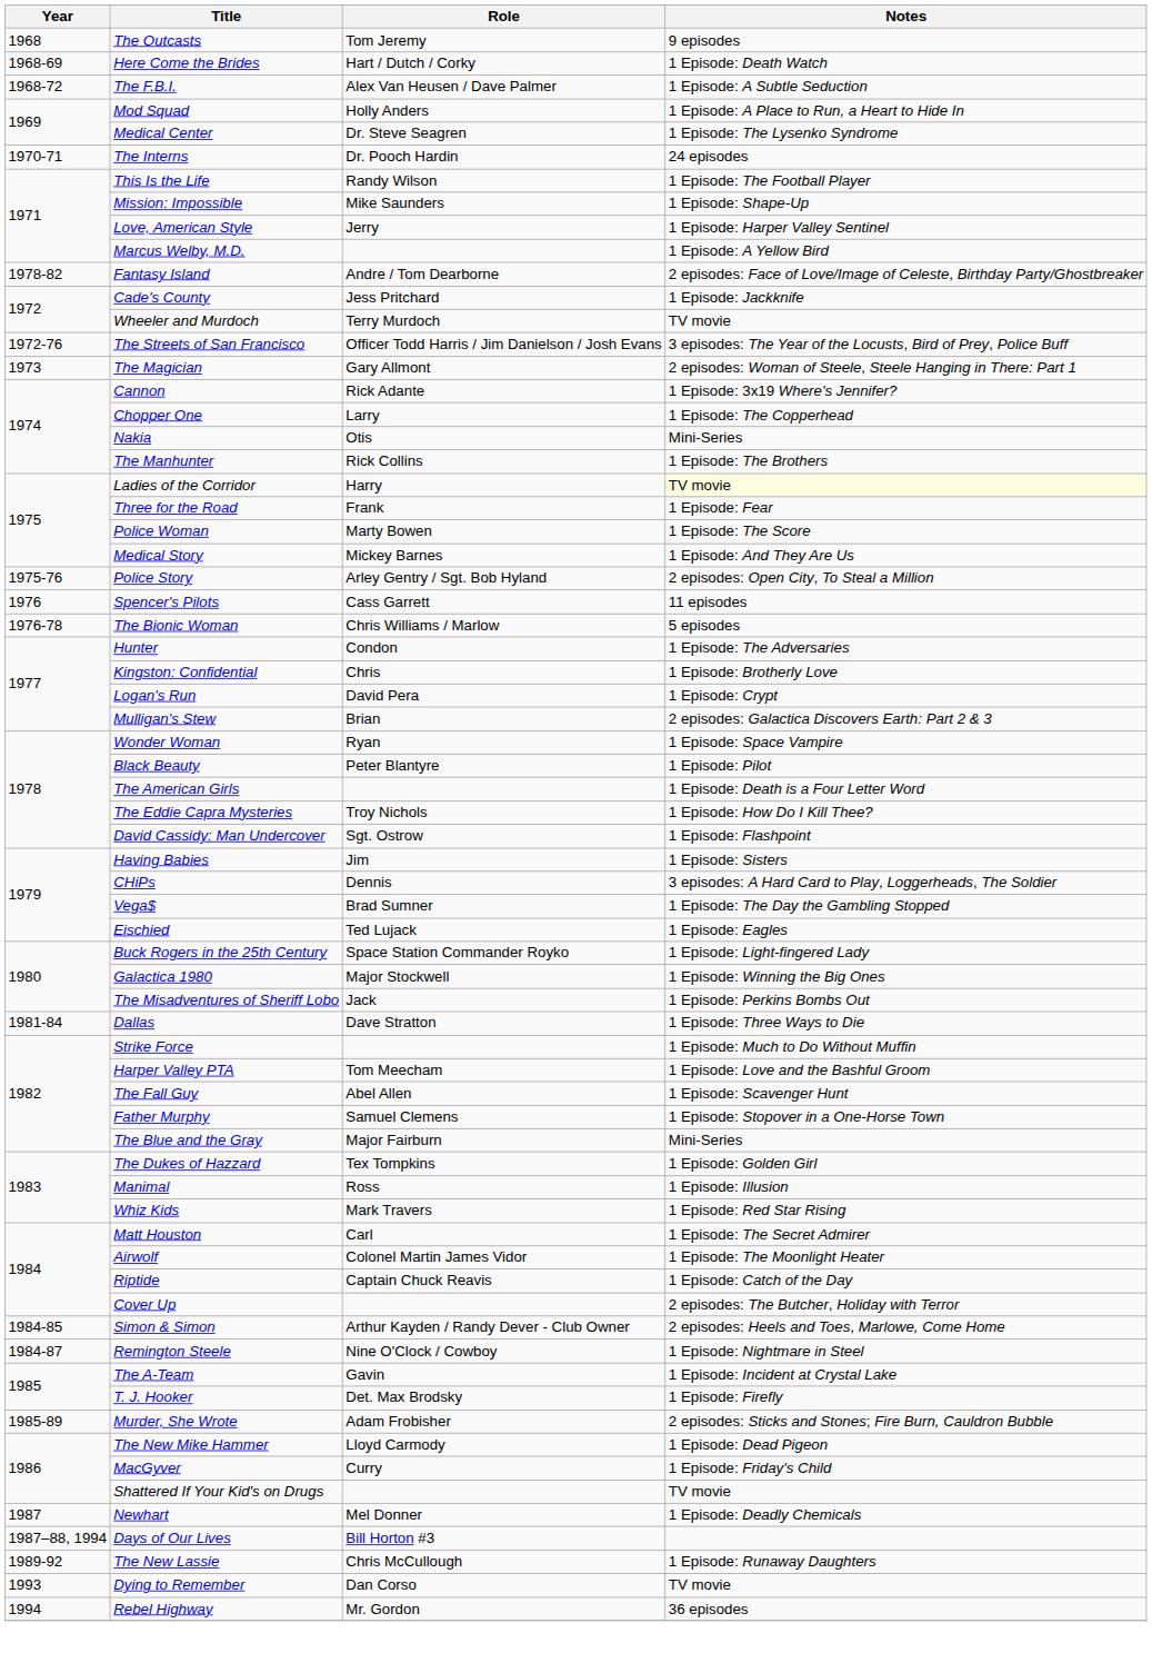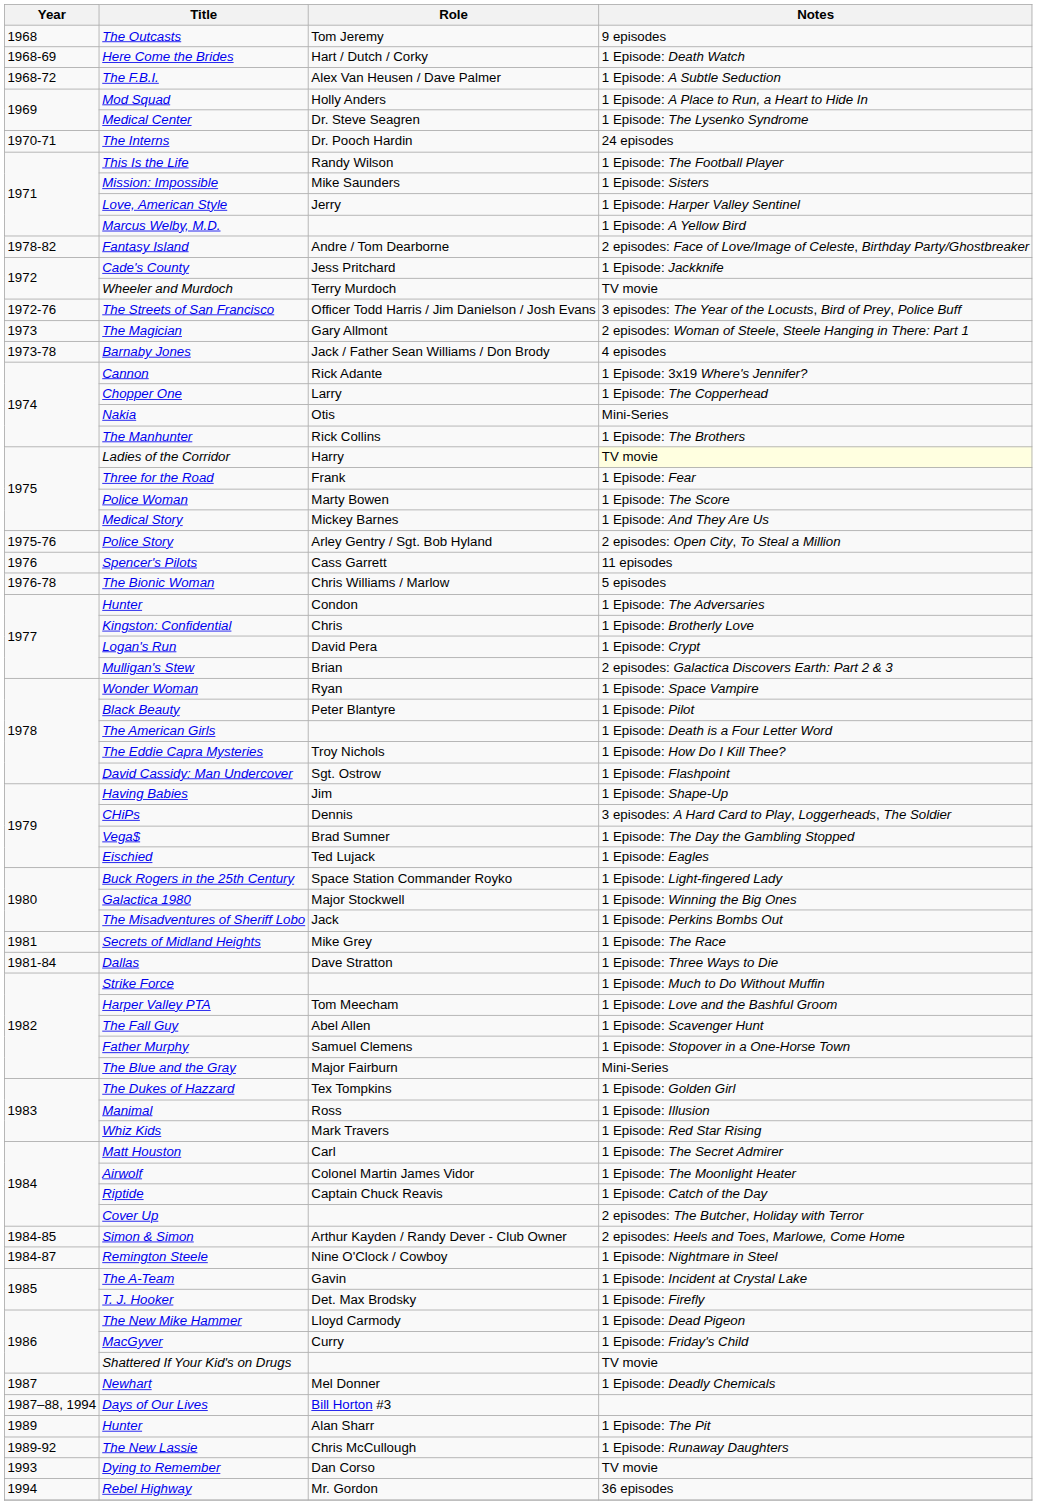 <table class="wikitable sortable">
 <tr>
 <th>Year</th>
 <th>Title</th>
 <th>Role</th>
 <th class="unsortable">Notes</th>
 </tr>
 <tr>
 <td>1968</td>
 <td><em><a href='#'>The Outcasts</a></em></td>
 <td>Tom Jeremy</td>
 <td>9 episodes</td>
 </tr>
 <tr>
 <td>1968-69</td>
 <td><em><a href='#'>Here Come the Brides</a></em></td>
 <td>Hart / Dutch / Corky</td>
 <td>1 Episode: <em>Death Watch</em></td>
 </tr>
 <tr>
 <td>1968-72</td>
 <td><em><a href='#'>The F.B.I.</a></em></td>
 <td>Alex Van Heusen / Dave Palmer</td>
 <td>1 Episode: <em>A Subtle Seduction</em></td>
 </tr>
 <tr>
 <td rowspan="2">1969</td>
 <td><em><a href='#'>Mod Squad</a></em></td>
 <td>Holly Anders</td>
 <td>1 Episode: <em>A Place to Run, a Heart to Hide In</em></td>
 </tr>
 <tr>
 <td><em><a href='#'>Medical Center</a></em></td>
 <td>Dr. Steve Seagren</td>
 <td>1 Episode: <em>The Lysenko Syndrome</em></td>
 </tr>
 <tr>
 <td>1970-71</td>
 <td><em><a href='#'>The Interns</a></em></td>
 <td>Dr. Pooch Hardin</td>
 <td>24 episodes</td>
 </tr>
 <tr>
 <td rowspan="4">1971</td>
 <td><em><a href='#'>This Is the Life</a></em></td>
 <td>Randy Wilson</td>
 <td>1 Episode: <em>The Football Player</em></td>
 </tr>
 <tr>
 <td><em><a href='#'>Mission: Impossible</a></em></td>
 <td>Mike Saunders</td>
-<td>1 Episode: <em>Shape-Up</em></td>
+<td>1 Episode: <em>Sisters</em></td>
 </tr>
 <tr>
 <td><em><a href='#'>Love, American Style</a></em></td>
 <td>Jerry</td>
 <td>1 Episode: <em>Harper Valley Sentinel</em></td>
 </tr>
 <tr>
 <td><em><a href='#'>Marcus Welby, M.D.</a></em></td>
 <td></td>
 <td>1 Episode: <em>A Yellow Bird</em></td>
 </tr>
 <tr>
 <td>1978-82</td>
 <td><em><a href='#'>Fantasy Island</a></em></td>
 <td>Andre / Tom Dearborne</td>
 <td>2 episodes: <em>Face of Love/Image of Celeste</em>, <em>Birthday Party/Ghostbreaker</em></td>
 </tr>
 <tr>
 <td rowspan="2">1972</td>
 <td><em><a href='#'>Cade's County</a></em></td>
 <td>Jess Pritchard</td>
 <td>1 Episode: <em>Jackknife</em></td>
 </tr>
 <tr>
 <td><em>Wheeler and Murdoch</em></td>
 <td>Terry Murdoch</td>
 <td>TV movie</td>
 </tr>
 <tr>
 <td>1972-76</td>
 <td><em><a href='#'>The Streets of San Francisco</a></em></td>
 <td>Officer Todd Harris / Jim Danielson / Josh Evans</td>
 <td>3 episodes: <em>The Year of the Locusts</em>, <em>Bird of Prey</em>, <em>Police Buff</em></td>
 </tr>
 <tr>
 <td>1973</td>
 <td><em><a href='#'>The Magician</a></em></td>
 <td>Gary Allmont</td>
 <td>2 episodes: <em>Woman of Steele</em>, <em>Steele Hanging in There: Part 1</em></td>
+</tr>
+<tr>
+<td>1973-78</td>
+<td><em><a href='#'>Barnaby Jones</a></em></td>
+<td>Jack / Father Sean Williams / Don Brody</td>
+<td>4 episodes</td>
 </tr>
 <tr>
 <td rowspan="4">1974</td>
 <td><em><a href='#'>Cannon</a></em></td>
 <td>Rick Adante</td>
 <td>1 Episode: 3x19 <em>Where's Jennifer?</em></td>
 </tr>
 <tr>
 <td><em><a href='#'>Chopper One</a></em></td>
 <td>Larry</td>
 <td>1 Episode: <em>The Copperhead</em></td>
 </tr>
 <tr>
 <td><em><a href='#'>Nakia</a></em></td>
 <td>Otis</td>
 <td>Mini-Series</td>
 </tr>
 <tr>
 <td><em><a href='#'>The Manhunter</a></em></td>
 <td>Rick Collins</td>
 <td>1 Episode: <em>The Brothers</em></td>
 </tr>
 <tr>
 <td rowspan="4">1975</td>
 <td><em>Ladies of the Corridor</em></td>
 <td>Harry</td>
 <td style="background: lightyellow;">TV movie</td>
 </tr>
 <tr>
 <td><em><a href='#'>Three for the Road</a></em></td>
 <td>Frank</td>
 <td>1 Episode: <em>Fear</em></td>
 </tr>
 <tr>
 <td><em><a href='#'>Police Woman</a></em></td>
 <td>Marty Bowen</td>
 <td>1 Episode: <em>The Score</em></td>
 </tr>
 <tr>
 <td><em><a href='#'>Medical Story</a></em></td>
 <td>Mickey Barnes</td>
 <td>1 Episode: <em>And They Are Us</em></td>
 </tr>
 <tr>
 <td>1975-76</td>
 <td><em><a href='#'>Police Story</a></em></td>
 <td>Arley Gentry / Sgt. Bob Hyland</td>
 <td>2 episodes: <em>Open City</em>, <em>To Steal a Million</em></td>
 </tr>
 <tr>
 <td>1976</td>
 <td><em><a href='#'>Spencer's Pilots</a></em></td>
 <td>Cass Garrett</td>
 <td>11 episodes</td>
 </tr>
 <tr>
 <td>1976-78</td>
 <td><em><a href='#'>The Bionic Woman</a></em></td>
 <td>Chris Williams / Marlow</td>
 <td>5 episodes</td>
 </tr>
 <tr>
 <td rowspan="4">1977</td>
 <td><em><a href='#'>Hunter</a></em></td>
 <td>Condon</td>
 <td>1 Episode: <em>The Adversaries</em></td>
 </tr>
 <tr>
 <td><em><a href='#'>Kingston: Confidential</a></em></td>
 <td>Chris</td>
 <td>1 Episode: <em>Brotherly Love</em></td>
 </tr>
 <tr>
 <td><em><a href='#'>Logan's Run</a></em></td>
 <td>David Pera</td>
 <td>1 Episode: <em>Crypt</em></td>
 </tr>
 <tr>
 <td><em><a href='#'>Mulligan's Stew</a></em></td>
 <td>Brian</td>
 <td>2 episodes: <em>Galactica Discovers Earth: Part 2 & 3</em></td>
 </tr>
 <tr>
 <td rowspan="5">1978</td>
 <td><em><a href='#'>Wonder Woman</a></em></td>
 <td>Ryan</td>
 <td>1 Episode: <em>Space Vampire</em></td>
 </tr>
 <tr>
 <td><em><a href='#'>Black Beauty</a></em></td>
 <td>Peter Blantyre</td>
 <td>1 Episode: <em>Pilot</em></td>
 </tr>
 <tr>
 <td><em><a href='#'>The American Girls</a></em></td>
 <td></td>
 <td>1 Episode: <em>Death is a Four Letter Word</em></td>
 </tr>
 <tr>
 <td><em><a href='#'>The Eddie Capra Mysteries</a></em></td>
 <td>Troy Nichols</td>
 <td>1 Episode: <em>How Do I Kill Thee?</em></td>
 </tr>
 <tr>
 <td><em><a href='#'>David Cassidy: Man Undercover</a></em></td>
 <td>Sgt. Ostrow</td>
 <td>1 Episode: <em>Flashpoint</em></td>
 </tr>
 <tr>
 <td rowspan="4">1979</td>
 <td><em><a href='#'>Having Babies</a></em></td>
 <td>Jim</td>
-<td>1 Episode: <em>Sisters</em></td>
+<td>1 Episode: <em>Shape-Up</em></td>
 </tr>
 <tr>
 <td><em><a href='#'>CHiPs</a></em></td>
 <td>Dennis</td>
 <td>3 episodes: <em>A Hard Card to Play</em>, <em>Loggerheads</em>, <em>The Soldier</em></td>
 </tr>
 <tr>
 <td><em><a href='#'>Vega$</a></em></td>
 <td>Brad Sumner</td>
 <td>1 Episode: <em>The Day the Gambling Stopped</em></td>
 </tr>
 <tr>
 <td><em><a href='#'>Eischied</a></em></td>
 <td>Ted Lujack</td>
 <td>1 Episode: <em>Eagles</em></td>
 </tr>
 <tr>
 <td rowspan="3">1980</td>
 <td><em><a href='#'>Buck Rogers in the 25th Century</a></em></td>
 <td>Space Station Commander Royko</td>
 <td>1 Episode: <em>Light-fingered Lady</em></td>
 </tr>
 <tr>
 <td><em><a href='#'>Galactica 1980</a></em></td>
 <td>Major Stockwell</td>
 <td>1 Episode: <em>Winning the Big Ones</em></td>
 </tr>
 <tr>
 <td><em><a href='#'>The Misadventures of Sheriff Lobo</a></em></td>
 <td>Jack</td>
 <td>1 Episode: <em>Perkins Bombs Out</em></td>
+</tr>
+<tr>
+<td>1981</td>
+<td><em><a href='#'>Secrets of Midland Heights</a></em></td>
+<td>Mike Grey</td>
+<td>1 Episode: <em>The Race</em></td>
 </tr>
 <tr>
 <td>1981-84</td>
 <td><em><a href='#'>Dallas</a></em></td>
 <td>Dave Stratton</td>
 <td>1 Episode: <em>Three Ways to Die</em></td>
 </tr>
 <tr>
 <td rowspan="5">1982</td>
 <td><em><a href='#'>Strike Force</a></em></td>
 <td></td>
 <td>1 Episode: <em>Much to Do Without Muffin</em></td>
 </tr>
 <tr>
 <td><em><a href='#'>Harper Valley PTA</a></em></td>
 <td>Tom Meecham</td>
 <td>1 Episode: <em>Love and the Bashful Groom</em></td>
 </tr>
 <tr>
 <td><em><a href='#'>The Fall Guy</a></em></td>
 <td>Abel Allen</td>
 <td>1 Episode: <em>Scavenger Hunt</em></td>
 </tr>
 <tr>
 <td><em><a href='#'>Father Murphy</a></em></td>
 <td>Samuel Clemens</td>
 <td>1 Episode: <em>Stopover in a One-Horse Town</em></td>
 </tr>
 <tr>
 <td><em><a href='#'>The Blue and the Gray</a></em></td>
 <td>Major Fairburn</td>
 <td>Mini-Series</td>
 </tr>
 <tr>
 <td rowspan="3">1983</td>
 <td><em><a href='#'>The Dukes of Hazzard</a></em></td>
 <td>Tex Tompkins</td>
 <td>1 Episode: <em>Golden Girl</em></td>
 </tr>
 <tr>
 <td><em><a href='#'>Manimal</a></em></td>
 <td>Ross</td>
 <td>1 Episode: <em>Illusion</em></td>
 </tr>
 <tr>
 <td><em><a href='#'>Whiz Kids</a></em></td>
 <td>Mark Travers</td>
 <td>1 Episode: <em>Red Star Rising</em></td>
 </tr>
 <tr>
 <td rowspan="4">1984</td>
 <td><em><a href='#'>Matt Houston</a></em></td>
 <td>Carl</td>
 <td>1 Episode: <em>The Secret Admirer</em></td>
 </tr>
 <tr>
 <td><em><a href='#'>Airwolf</a></em></td>
 <td>Colonel Martin James Vidor</td>
 <td>1 Episode: <em>The Moonlight Heater</em></td>
 </tr>
 <tr>
 <td><em><a href='#'>Riptide</a></em></td>
 <td>Captain Chuck Reavis</td>
 <td>1 Episode: <em>Catch of the Day</em></td>
 </tr>
 <tr>
 <td><em><a href='#'>Cover Up</a></em></td>
 <td></td>
 <td>2 episodes: <em>The Butcher</em>, <em>Holiday with Terror</em></td>
 </tr>
 <tr>
 <td>1984-85</td>
 <td><em><a href='#'>Simon & Simon</a></em></td>
 <td>Arthur Kayden / Randy Dever - Club Owner</td>
 <td>2 episodes: <em>Heels and Toes</em>, <em>Marlowe, Come Home</em></td>
 </tr>
 <tr>
 <td>1984-87</td>
 <td><em><a href='#'>Remington Steele</a></em></td>
 <td>Nine O'Clock / Cowboy</td>
 <td>1 Episode: <em>Nightmare in Steel</em></td>
 </tr>
 <tr>
 <td rowspan="2">1985</td>
 <td><em><a href='#'>The A-Team</a></em></td>
 <td>Gavin</td>
 <td>1 Episode: <em>Incident at Crystal Lake</em></td>
 </tr>
 <tr>
 <td><em><a href='#'>T. J. Hooker</a></em></td>
 <td>Det. Max Brodsky</td>
 <td>1 Episode: <em>Firefly</em></td>
 </tr>
 <tr>
-<td>1985-89</td>
-<td><em><a href='#'>Murder, She Wrote</a></em></td>
-<td>Adam Frobisher</td>
-<td>2 episodes: <em>Sticks and Stones</em>; <em>Fire Burn, Cauldron Bubble</em></td>
-</tr>
-<tr>
 <td rowspan="3">1986</td>
 <td><em><a href='#'>The New Mike Hammer</a></em></td>
 <td>Lloyd Carmody</td>
 <td>1 Episode: <em>Dead Pigeon</em></td>
 </tr>
 <tr>
 <td><em><a href='#'>MacGyver</a></em></td>
 <td>Curry</td>
 <td>1 Episode: <em>Friday's Child</em></td>
 </tr>
 <tr>
 <td><em>Shattered If Your Kid's on Drugs</em></td>
 <td></td>
 <td>TV movie</td>
 </tr>
 <tr>
 <td>1987</td>
 <td><em><a href='#'>Newhart</a></em></td>
 <td>Mel Donner</td>
 <td>1 Episode: <em>Deadly Chemicals</em></td>
 </tr>
 <tr>
 <td>1987–88, 1994</td>
 <td><em><a href='#'>Days of Our Lives</a></em></td>
 <td><a href='#'>Bill Horton</a> #3</td>
 <td></td>
 </tr>
 <tr>
+<td>1989</td>
+<td><em><a href='#'>Hunter</a></em></td>
+<td>Alan Sharr</td>
+<td>1 Episode: <em>The Pit</em></td>
+</tr>
+<tr>
 <td>1989-92</td>
 <td><em><a href='#'>The New Lassie</a></em></td>
 <td>Chris McCullough</td>
 <td>1 Episode: <em>Runaway Daughters</em></td>
 </tr>
 <tr>
 <td>1993</td>
 <td><em><a href='#'>Dying to Remember</a></em></td>
 <td>Dan Corso</td>
 <td>TV movie</td>
 </tr>
 <tr>
 <td>1994</td>
 <td><em><a href='#'>Rebel Highway</a></em></td>
 <td>Mr. Gordon</td>
 <td>36 episodes</td>
 </tr>
 <tr>
 </tr>
 </table>
